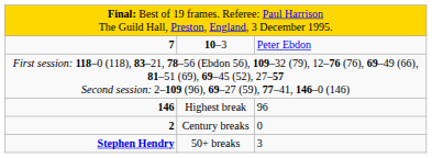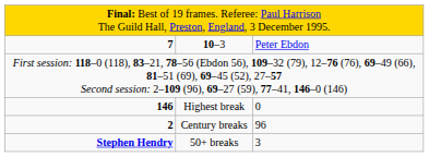 <table class="wikitable" style="font-size: 95%; margin: 1em auto 1em auto;">
 <tr>
 <td colspan="3" align="center" bgcolor="#ffd700"><strong>Final:</strong> Best of 19 frames. Referee: <a href='#'>Paul Harrison</a><br>The Guild Hall, <a href='#'>Preston</a>, <a href='#'>England</a>, 3 December 1995.</td>
 </tr>
 <tr>
 <td align="right"><strong>7</strong></td>
 <td width="100" align="center"><strong>10</strong>–3</td>
 <td width="230"><a href='#'>Peter Ebdon</a><br></td>
 </tr>
 <tr>
 <td colspan="3" align="center" style="font-size: 100%"><em>First session:</em> <strong>118</strong>–0 (118), <strong>83</strong>–21, <strong>78</strong>–56 (Ebdon 56), <strong>109</strong>–32 (79), 12–<strong>76</strong> (76), <strong>69</strong>–49 (66), <strong>81</strong>–51 (69), <strong>69</strong>–45 (52), 27–<strong>57</strong><br><em>Second session:</em> 2–<strong>109</strong> (96), <strong>69</strong>–27 (59), <strong>77</strong>–41, <strong>146</strong>–0 (146)</td>
 </tr>
 <tr>
 <td align="right"><strong>146</strong></td>
 <td align="center">Highest break</td>
-<td>96</td>
+<td>0</td>
 </tr>
 <tr>
 <td align="right"><strong>2</strong></td>
 <td align="center">Century breaks</td>
-<td>0</td>
+<td>96</td>
 </tr>
 <tr>
 <td width="230" align="right"><strong><a href='#'>Stephen Hendry</a></strong><br></td>
 <td align="center">50+ breaks</td>
 <td>3</td>
 </tr>
 </table>
